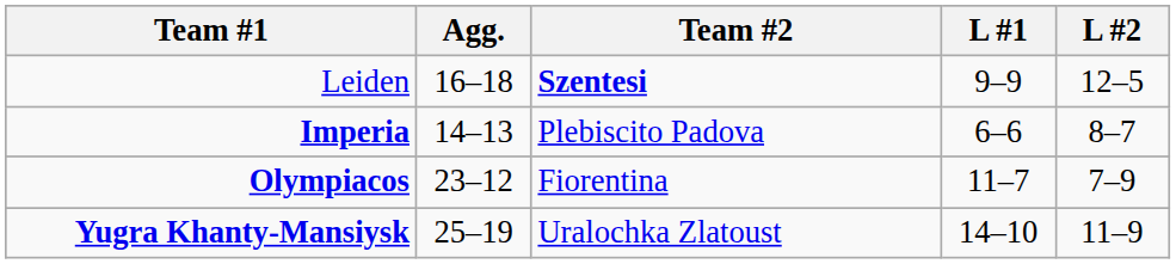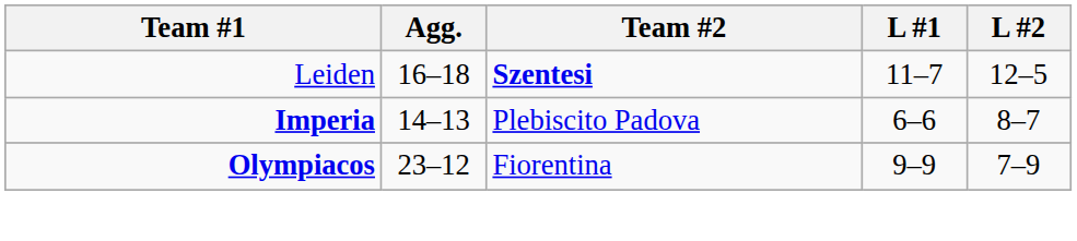 <table class=wikitable style="text-align:center">
 <tr>
 <th width=200>Team #1</th>
 <th width=50>Agg.</th>
 <th width=200>Team #2</th>
 <th width=50>L #1</th>
 <th width=50>L #2</th>
 </tr>
 <tr>
 <td align=right><a href='#'>Leiden</a> </td>
 <td align=center>16–18</td>
 <td align=left> <strong><a href='#'>Szentesi</a></strong></td>
-<td align=center>9–9</td>
+<td align=center>11–7</td>
 <td align=center>12–5</td>
 </tr>
 <tr>
 <td align=right><strong><a href='#'>Imperia</a></strong> </td>
 <td align=center>14–13</td>
 <td align=left> <a href='#'>Plebiscito Padova</a></td>
 <td align=center>6–6</td>
 <td align=center>8–7</td>
 </tr>
 <tr>
 <td align=right><strong><a href='#'>Olympiacos</a></strong> </td>
 <td align=center>23–12</td>
 <td align=left> <a href='#'>Fiorentina</a></td>
-<td align=center>11–7</td>
+<td align=center>9–9</td>
 <td align=center>7–9</td>
 </tr>
-<tr>
-<td align=right><strong><a href='#'>Yugra Khanty-Mansiysk</a></strong> </td>
-<td align=center>25–19</td>
-<td align=left> <a href='#'>Uralochka Zlatoust</a></td>
-<td align=center>14–10</td>
-<td align=center>11–9</td>
-</tr>
 </table>
